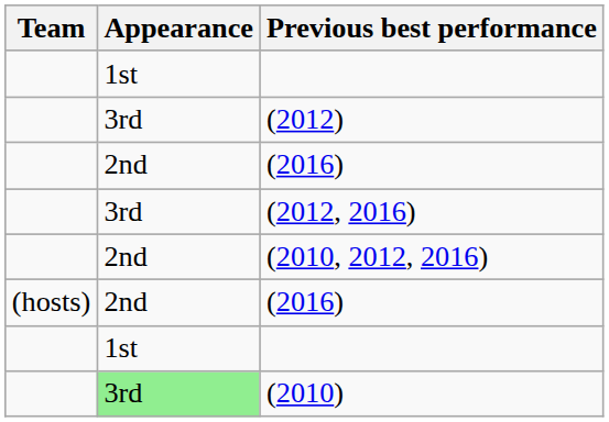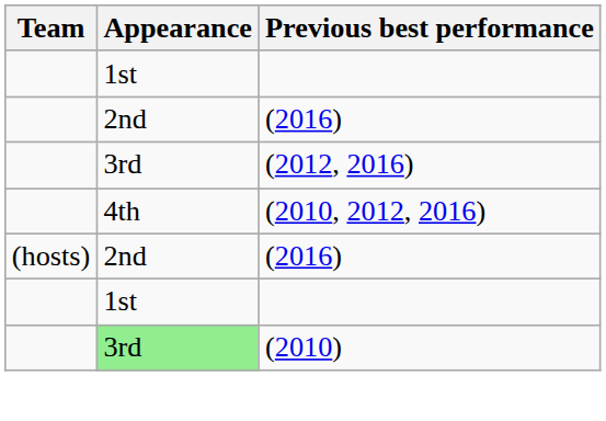 <table class="wikitable sortable" style="text-align: left;">
 <tr>
 <th>Team</th>
 <th data-sort-type="number">Appearance</th>
 <th>Previous best performance</th>
 </tr>
 <tr>
 <td></td>
 <td>1st</td>
 <td></td>
 </tr>
 <tr>
 <td></td>
-<td>3rd</td>
-<td> (<a href='#'>2012</a>)</td>
-</tr>
-<tr>
-<td></td>
 <td>2nd</td>
 <td> (<a href='#'>2016</a>)</td>
 </tr>
 <tr>
 <td></td>
 <td>3rd</td>
 <td> (<a href='#'>2012</a>, <a href='#'>2016</a>)</td>
 </tr>
 <tr>
 <td></td>
-<td>2nd</td>
+<td>4th</td>
 <td> (<a href='#'>2010</a>, <a href='#'>2012</a>, <a href='#'>2016</a>)</td>
 </tr>
 <tr>
 <td> (hosts)</td>
 <td>2nd</td>
 <td> (<a href='#'>2016</a>)</td>
 </tr>
 <tr>
 <td></td>
 <td>1st</td>
 <td></td>
 </tr>
 <tr>
 <td></td>
 <td style="background: lightgreen;">3rd</td>
 <td> (<a href='#'>2010</a>)</td>
 </tr>
 </table>
